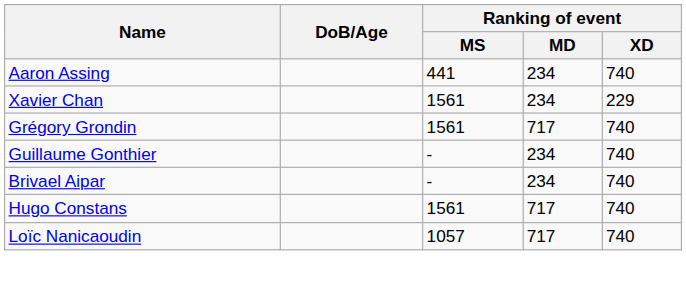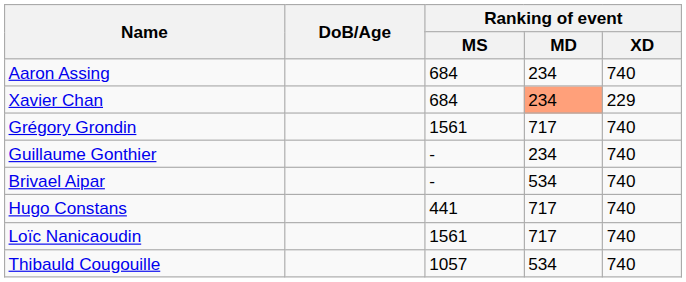 <table class="wikitable" style="width:600px; font-size:95%;">
 <tr>
 <th rowspan="2" align="left">Name</th>
 <th rowspan="2" align="left">DoB/Age</th>
 <th colspan="3" align="center">Ranking of event</th>
 </tr>
 <tr>
 <th align="center">MS</th>
 <th>MD</th>
 <th align="center">XD</th>
 </tr>
 <tr>
 <td><a href='#'>Aaron Assing</a></td>
 <td></td>
-<td>441</td>
+<td>684</td>
 <td>234</td>
 <td>740</td>
 </tr>
 <tr>
 <td><a href='#'>Xavier Chan</a></td>
 <td></td>
-<td>1561</td>
-<td>234</td>
+<td>684</td>
+<td style="background: lightsalmon;">234</td>
 <td>229</td>
 </tr>
 <tr>
 <td><a href='#'>Grégory Grondin</a></td>
 <td></td>
 <td>1561</td>
 <td>717</td>
 <td>740</td>
 </tr>
 <tr>
 <td><a href='#'>Guillaume Gonthier</a></td>
 <td></td>
 <td>-</td>
 <td>234</td>
 <td>740</td>
 </tr>
 <tr>
 <td><a href='#'>Brivael Aipar</a></td>
 <td></td>
 <td>-</td>
-<td>234</td>
+<td>534</td>
 <td>740</td>
 </tr>
 <tr>
 <td><a href='#'>Hugo Constans</a></td>
+<td></td>
+<td>441</td>
+<td>717</td>
+<td>740</td>
+</tr>
+<tr>
+<td><a href='#'>Loïc Nanicaoudin</a></td>
 <td></td>
 <td>1561</td>
 <td>717</td>
 <td>740</td>
 </tr>
 <tr>
-<td><a href='#'>Loïc Nanicaoudin</a></td>
+<td><a href='#'>Thibauld Cougouille</a></td>
 <td></td>
 <td>1057</td>
-<td>717</td>
+<td>534</td>
 <td>740</td>
 </tr>
 </table>
